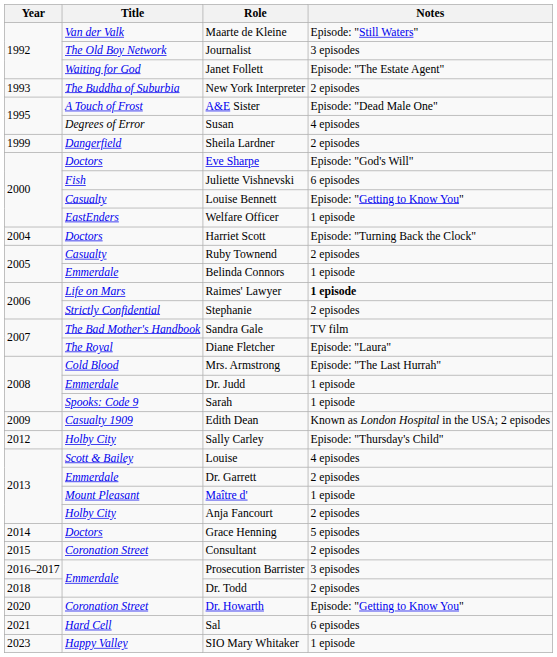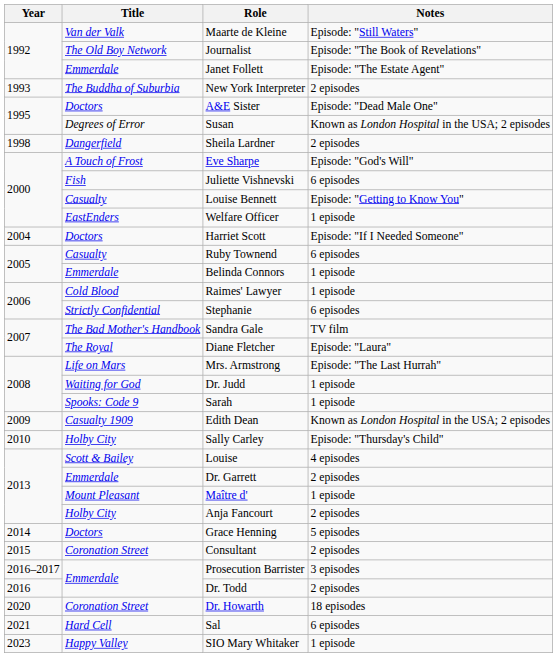 <table class="wikitable sortable">
 <tr>
 <th>Year</th>
 <th>Title</th>
 <th>Role</th>
 <th class="unsortable">Notes</th>
 </tr>
 <tr>
 <td rowspan="3">1992</td>
 <td><em><a href='#'>Van der Valk</a></em></td>
 <td>Maarte de Kleine</td>
 <td>Episode: "<a href='#'>Still Waters</a>"</td>
 </tr>
 <tr>
 <td><em><a href='#'>The Old Boy Network</a></em></td>
 <td>Journalist</td>
-<td>3 episodes</td>
+<td>Episode: "The Book of Revelations"</td>
 </tr>
 <tr>
-<td><a href='#'><em>Waiting for God</em></a></td>
+<td><em><a href='#'>Emmerdale</a></em></td>
 <td>Janet Follett</td>
 <td>Episode: "The Estate Agent"</td>
 </tr>
 <tr>
 <td>1993</td>
 <td><a href='#'><em>The Buddha of Suburbia</em></a></td>
 <td>New York Interpreter</td>
 <td>2 episodes</td>
 </tr>
 <tr>
 <td rowspan="2">1995</td>
-<td><em><a href='#'>A Touch of Frost</a></em></td>
+<td><a href='#'><em>Doctors</em></a></td>
 <td><a href='#'>A&E</a> Sister</td>
 <td>Episode: "Dead Male One"</td>
 </tr>
 <tr>
 <td><em>Degrees of Error</em></td>
 <td>Susan</td>
-<td>4 episodes</td>
+<td>Known as <em>London Hospital</em> in the USA; 2 episodes</td>
 </tr>
 <tr>
-<td>1999</td>
+<td>1998</td>
 <td><a href='#'><em>Dangerfield</em></a></td>
 <td>Sheila Lardner</td>
 <td>2 episodes</td>
 </tr>
 <tr>
 <td rowspan="4">2000</td>
-<td><a href='#'><em>Doctors</em></a></td>
+<td><em><a href='#'>A Touch of Frost</a></em></td>
 <td><a href='#'>Eve Sharpe</a></td>
 <td>Episode: "God's Will"</td>
 </tr>
 <tr>
 <td><a href='#'><em>Fish</em></a></td>
 <td>Juliette Vishnevski</td>
 <td>6 episodes</td>
 </tr>
 <tr>
 <td><a href='#'><em>Casualty</em></a></td>
 <td>Louise Bennett</td>
 <td>Episode: "<a href='#'>Getting to Know You</a>"</td>
 </tr>
 <tr>
 <td><em><a href='#'>EastEnders</a></em></td>
 <td>Welfare Officer</td>
 <td>1 episode</td>
 </tr>
 <tr>
 <td>2004</td>
 <td><a href='#'><em>Doctors</em></a></td>
 <td>Harriet Scott</td>
-<td>Episode: "Turning Back the Clock"</td>
+<td>Episode: "If I Needed Someone"</td>
 </tr>
 <tr>
 <td rowspan="2">2005</td>
 <td><a href='#'><em>Casualty</em></a></td>
 <td>Ruby Townend</td>
-<td>2 episodes</td>
+<td>6 episodes</td>
 </tr>
 <tr>
 <td><em><a href='#'>Emmerdale</a></em></td>
 <td>Belinda Connors</td>
 <td>1 episode</td>
 </tr>
 <tr>
 <td rowspan="2">2006</td>
-<td><a href='#'><em>Life on Mars</em></a></td>
+<td><a href='#'><em>Cold Blood</em></a></td>
 <td>Raimes' Lawyer</td>
-<td><strong>1 episode</strong></td>
+<td>1 episode</td>
 </tr>
 <tr>
 <td><a href='#'><em>Strictly Confidential</em></a></td>
 <td>Stephanie</td>
-<td>2 episodes</td>
+<td>6 episodes</td>
 </tr>
 <tr>
 <td rowspan="2">2007</td>
 <td><em><a href='#'>The Bad Mother's Handbook</a></em></td>
 <td>Sandra Gale</td>
 <td>TV film</td>
 </tr>
 <tr>
 <td><em><a href='#'>The Royal</a></em></td>
 <td>Diane Fletcher</td>
 <td>Episode: "Laura"</td>
 </tr>
 <tr>
 <td rowspan="3">2008</td>
-<td><a href='#'><em>Cold Blood</em></a></td>
+<td><a href='#'><em>Life on Mars</em></a></td>
 <td>Mrs. Armstrong</td>
 <td>Episode: "The Last Hurrah"</td>
 </tr>
 <tr>
-<td><em><a href='#'>Emmerdale</a></em></td>
+<td><a href='#'><em>Waiting for God</em></a></td>
 <td>Dr. Judd</td>
 <td>1 episode</td>
 </tr>
 <tr>
 <td><em><a href='#'>Spooks: Code 9</a></em></td>
 <td>Sarah</td>
 <td>1 episode</td>
 </tr>
 <tr>
 <td>2009</td>
 <td><a href='#'><em>Casualty 1909</em></a></td>
 <td>Edith Dean</td>
 <td>Known as <em>London Hospital</em> in the USA; 2 episodes</td>
 </tr>
 <tr>
-<td>2012</td>
+<td>2010</td>
 <td><em><a href='#'>Holby City</a></em></td>
 <td>Sally Carley</td>
 <td>Episode: "Thursday's Child"</td>
 </tr>
 <tr>
 <td rowspan="4">2013</td>
 <td><em><a href='#'>Scott & Bailey</a></em></td>
 <td>Louise</td>
 <td>4 episodes</td>
 </tr>
 <tr>
 <td><em><a href='#'>Emmerdale</a></em></td>
 <td>Dr. Garrett</td>
 <td>2 episodes</td>
 </tr>
 <tr>
 <td><a href='#'><em>Mount Pleasant</em></a></td>
 <td><a href='#'>Maître d'</a></td>
 <td>1 episode</td>
 </tr>
 <tr>
 <td><em><a href='#'>Holby City</a></em></td>
 <td>Anja Fancourt</td>
 <td>2 episodes</td>
 </tr>
 <tr>
 <td>2014</td>
 <td><a href='#'><em>Doctors</em></a></td>
 <td>Grace Henning</td>
 <td>5 episodes</td>
 </tr>
 <tr>
 <td>2015</td>
 <td><em><a href='#'>Coronation Street</a></em></td>
 <td>Consultant</td>
 <td>2 episodes</td>
 </tr>
 <tr>
 <td>2016–2017</td>
 <td rowspan="2"><em><a href='#'>Emmerdale</a></em></td>
 <td>Prosecution Barrister</td>
 <td>3 episodes</td>
 </tr>
 <tr>
-<td>2018</td>
+<td>2016</td>
 <td>Dr. Todd</td>
 <td>2 episodes</td>
 </tr>
 <tr>
 <td>2020</td>
 <td><em><a href='#'>Coronation Street</a></em></td>
 <td><a href='#'>Dr. Howarth</a></td>
-<td>Episode: "<a href='#'>Getting to Know You</a>"</td>
+<td>18 episodes</td>
 </tr>
 <tr>
 <td>2021</td>
 <td><em><a href='#'>Hard Cell</a></em></td>
 <td>Sal</td>
 <td>6 episodes</td>
 </tr>
 <tr>
 <td>2023</td>
 <td><em><a href='#'>Happy Valley</a></em></td>
 <td>SIO Mary Whitaker</td>
 <td>1 episode</td>
 </tr>
 </table>
